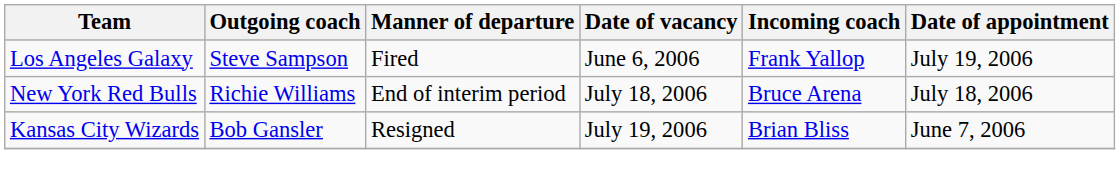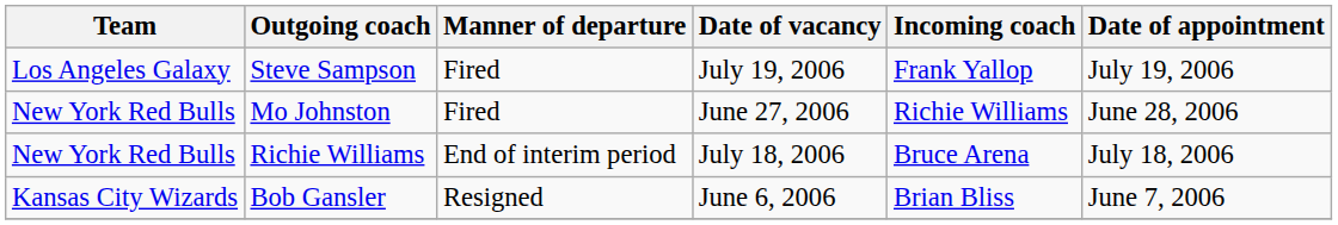 <table class="wikitable sortable">
 <tr>
 <th>Team</th>
 <th>Outgoing coach</th>
 <th>Manner of departure</th>
 <th>Date of vacancy</th>
 <th>Incoming coach</th>
 <th>Date of appointment</th>
 </tr>
 <tr>
 <td><a href='#'>Los Angeles Galaxy</a></td>
 <td> <a href='#'>Steve Sampson</a></td>
 <td>Fired</td>
-<td>June 6, 2006</td>
+<td>July 19, 2006</td>
 <td> <a href='#'>Frank Yallop</a></td>
 <td>July 19, 2006</td>
+</tr>
+<tr>
+<td><a href='#'>New York Red Bulls</a></td>
+<td> <a href='#'>Mo Johnston</a></td>
+<td>Fired</td>
+<td>June 27, 2006</td>
+<td> <a href='#'>Richie Williams</a></td>
+<td>June 28, 2006</td>
 </tr>
 <tr>
 <td><a href='#'>New York Red Bulls</a></td>
 <td> <a href='#'>Richie Williams</a></td>
 <td>End of interim period</td>
 <td>July 18, 2006</td>
 <td> <a href='#'>Bruce Arena</a></td>
 <td>July 18, 2006</td>
 </tr>
 <tr>
 <td><a href='#'>Kansas City Wizards</a></td>
 <td> <a href='#'>Bob Gansler</a></td>
 <td>Resigned</td>
-<td>July 19, 2006</td>
+<td>June 6, 2006</td>
 <td> <a href='#'>Brian Bliss</a></td>
 <td>June 7, 2006</td>
 </tr>
 <tr>
 </tr>
 </table>
